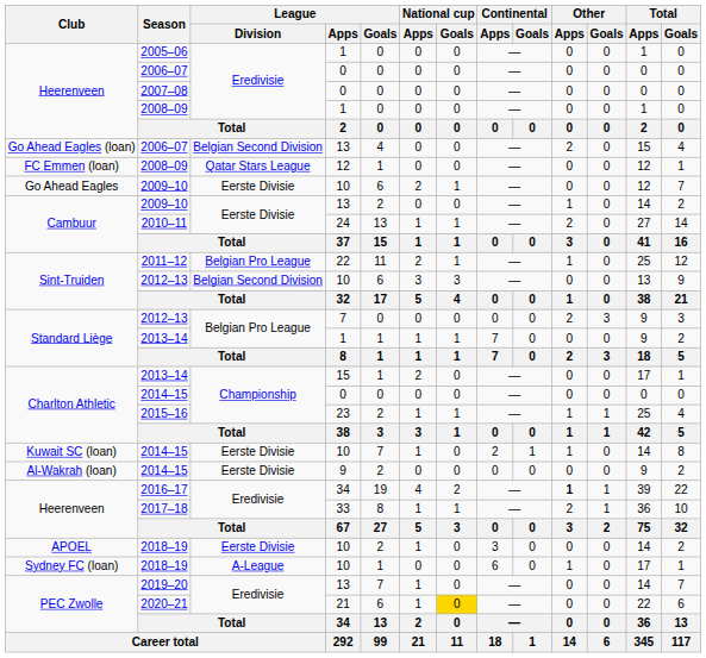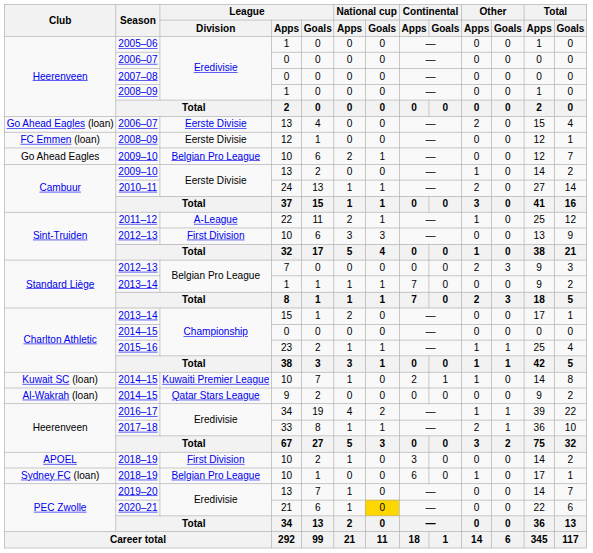 <table class="wikitable" style="text-align:center">
 <tr>
 <th rowspan="2">Club</th>
 <th rowspan="2">Season</th>
 <th colspan="3">League</th>
 <th colspan="2">National cup</th>
 <th colspan="2">Continental</th>
 <th colspan="2">Other</th>
 <th colspan="2">Total</th>
 </tr>
 <tr>
 <th>Division</th>
 <th>Apps</th>
 <th>Goals</th>
 <th>Apps</th>
 <th>Goals</th>
 <th>Apps</th>
 <th>Goals</th>
 <th>Apps</th>
 <th>Goals</th>
 <th>Apps</th>
 <th>Goals</th>
 </tr>
 <tr>
 <td rowspan="5"><a href='#'>Heerenveen</a></td>
 <td><a href='#'>2005–06</a></td>
 <td rowspan="4"><a href='#'>Eredivisie</a></td>
 <td>1</td>
 <td>0</td>
 <td>0</td>
 <td>0</td>
 <td colspan="2">—</td>
 <td>0</td>
 <td>0</td>
 <td>1</td>
 <td>0</td>
 </tr>
 <tr>
 <td><a href='#'>2006–07</a></td>
 <td>0</td>
 <td>0</td>
 <td>0</td>
 <td>0</td>
 <td colspan="2">—</td>
 <td>0</td>
 <td>0</td>
 <td>0</td>
 <td>0</td>
 </tr>
 <tr>
 <td><a href='#'>2007–08</a></td>
 <td>0</td>
 <td>0</td>
 <td>0</td>
 <td>0</td>
 <td colspan="2">—</td>
 <td>0</td>
 <td>0</td>
 <td>0</td>
 <td>0</td>
 </tr>
 <tr>
 <td><a href='#'>2008–09</a></td>
 <td>1</td>
 <td>0</td>
 <td>0</td>
 <td>0</td>
 <td colspan="2">—</td>
 <td>0</td>
 <td>0</td>
 <td>1</td>
 <td>0</td>
 </tr>
 <tr>
 <th colspan="2">Total</th>
 <th>2</th>
 <th>0</th>
 <th>0</th>
 <th>0</th>
 <th>0</th>
 <th>0</th>
 <th>0</th>
 <th>0</th>
 <th>2</th>
 <th>0</th>
 </tr>
 <tr>
 <td><a href='#'>Go Ahead Eagles</a> (loan)</td>
 <td><a href='#'>2006–07</a></td>
-<td><a href='#'>Belgian Second Division</a></td>
+<td><a href='#'>Eerste Divisie</a></td>
 <td>13</td>
 <td>4</td>
 <td>0</td>
 <td>0</td>
 <td colspan="2">—</td>
 <td>2</td>
 <td>0</td>
 <td>15</td>
 <td>4</td>
 </tr>
 <tr>
 <td><a href='#'>FC Emmen</a> (loan)</td>
 <td><a href='#'>2008–09</a></td>
-<td><a href='#'>Qatar Stars League</a></td>
+<td>Eerste Divisie</td>
 <td>12</td>
 <td>1</td>
 <td>0</td>
 <td>0</td>
 <td colspan="2">—</td>
 <td>0</td>
 <td>0</td>
 <td>12</td>
 <td>1</td>
 </tr>
 <tr>
 <td>Go Ahead Eagles</td>
 <td><a href='#'>2009–10</a></td>
-<td>Eerste Divisie</td>
+<td><a href='#'>Belgian Pro League</a></td>
 <td>10</td>
 <td>6</td>
 <td>2</td>
 <td>1</td>
 <td colspan="2">—</td>
 <td>0</td>
 <td>0</td>
 <td>12</td>
 <td>7</td>
 </tr>
 <tr>
 <td rowspan="3"><a href='#'>Cambuur</a></td>
 <td><a href='#'>2009–10</a></td>
 <td rowspan="2">Eerste Divisie</td>
 <td>13</td>
 <td>2</td>
 <td>0</td>
 <td>0</td>
 <td colspan="2">—</td>
 <td>1</td>
 <td>0</td>
 <td>14</td>
 <td>2</td>
 </tr>
 <tr>
 <td><a href='#'>2010–11</a></td>
 <td>24</td>
 <td>13</td>
 <td>1</td>
 <td>1</td>
 <td colspan="2">—</td>
 <td>2</td>
 <td>0</td>
 <td>27</td>
 <td>14</td>
 </tr>
 <tr>
 <th colspan="2">Total</th>
 <th>37</th>
 <th>15</th>
 <th>1</th>
 <th>1</th>
 <th>0</th>
 <th>0</th>
 <th>3</th>
 <th>0</th>
 <th>41</th>
 <th>16</th>
 </tr>
 <tr>
 <td rowspan="3"><a href='#'>Sint-Truiden</a></td>
 <td><a href='#'>2011–12</a></td>
-<td><a href='#'>Belgian Pro League</a></td>
+<td><a href='#'>A-League</a></td>
 <td>22</td>
 <td>11</td>
 <td>2</td>
 <td>1</td>
 <td colspan="2">—</td>
 <td>1</td>
 <td>0</td>
 <td>25</td>
 <td>12</td>
 </tr>
 <tr>
 <td><a href='#'>2012–13</a></td>
-<td><a href='#'>Belgian Second Division</a></td>
+<td><a href='#'>First Division</a></td>
 <td>10</td>
 <td>6</td>
 <td>3</td>
 <td>3</td>
 <td colspan="2">—</td>
 <td>0</td>
 <td>0</td>
 <td>13</td>
 <td>9</td>
 </tr>
 <tr>
 <th colspan="2">Total</th>
 <th>32</th>
 <th>17</th>
 <th>5</th>
 <th>4</th>
 <th>0</th>
 <th>0</th>
 <th>1</th>
 <th>0</th>
 <th>38</th>
 <th>21</th>
 </tr>
 <tr>
 <td rowspan="3"><a href='#'>Standard Liège</a></td>
 <td><a href='#'>2012–13</a></td>
 <td rowspan="2">Belgian Pro League</td>
 <td>7</td>
 <td>0</td>
 <td>0</td>
 <td>0</td>
 <td>0</td>
 <td>0</td>
 <td>2</td>
 <td>3</td>
 <td>9</td>
 <td>3</td>
 </tr>
 <tr>
 <td><a href='#'>2013–14</a></td>
 <td>1</td>
 <td>1</td>
 <td>1</td>
 <td>1</td>
 <td>7</td>
 <td>0</td>
 <td>0</td>
 <td>0</td>
 <td>9</td>
 <td>2</td>
 </tr>
 <tr>
 <th colspan="2">Total</th>
 <th>8</th>
 <th>1</th>
 <th>1</th>
 <th>1</th>
 <th>7</th>
 <th>0</th>
 <th>2</th>
 <th>3</th>
 <th>18</th>
 <th>5</th>
 </tr>
 <tr>
 <td rowspan="4"><a href='#'>Charlton Athletic</a></td>
 <td><a href='#'>2013–14</a></td>
 <td rowspan="3"><a href='#'>Championship</a></td>
 <td>15</td>
 <td>1</td>
 <td>2</td>
 <td>0</td>
 <td colspan="2">—</td>
 <td>0</td>
 <td>0</td>
 <td>17</td>
 <td>1</td>
 </tr>
 <tr>
 <td><a href='#'>2014–15</a></td>
 <td>0</td>
 <td>0</td>
 <td>0</td>
 <td>0</td>
 <td colspan="2">—</td>
 <td>0</td>
 <td>0</td>
 <td>0</td>
 <td>0</td>
 </tr>
 <tr>
 <td><a href='#'>2015–16</a></td>
 <td>23</td>
 <td>2</td>
 <td>1</td>
 <td>1</td>
 <td colspan="2">—</td>
 <td>1</td>
 <td>1</td>
 <td>25</td>
 <td>4</td>
 </tr>
 <tr>
 <th colspan="2">Total</th>
 <th>38</th>
 <th>3</th>
 <th>3</th>
 <th>1</th>
 <th>0</th>
 <th>0</th>
 <th>1</th>
 <th>1</th>
 <th>42</th>
 <th>5</th>
 </tr>
 <tr>
 <td><a href='#'>Kuwait SC</a> (loan)</td>
 <td><a href='#'>2014–15</a></td>
-<td>Eerste Divisie</td>
+<td><a href='#'>Kuwaiti Premier League</a></td>
 <td>10</td>
 <td>7</td>
 <td>1</td>
 <td>0</td>
 <td>2</td>
 <td>1</td>
 <td>1</td>
 <td>0</td>
 <td>14</td>
 <td>8</td>
 </tr>
 <tr>
 <td><a href='#'>Al-Wakrah</a> (loan)</td>
 <td><a href='#'>2014–15</a></td>
-<td>Eerste Divisie</td>
+<td><a href='#'>Qatar Stars League</a></td>
 <td>9</td>
 <td>2</td>
 <td>0</td>
 <td>0</td>
 <td>0</td>
 <td>0</td>
 <td>0</td>
 <td>0</td>
 <td>9</td>
 <td>2</td>
 </tr>
 <tr>
 <td rowspan="3">Heerenveen</td>
 <td><a href='#'>2016–17</a></td>
 <td rowspan="2">Eredivisie</td>
 <td>34</td>
 <td>19</td>
 <td>4</td>
 <td>2</td>
 <td colspan="2">—</td>
-<td><strong>1</strong></td>
+<td>1</td>
 <td>1</td>
 <td>39</td>
 <td>22</td>
 </tr>
 <tr>
 <td><a href='#'>2017–18</a></td>
 <td>33</td>
 <td>8</td>
 <td>1</td>
 <td>1</td>
 <td colspan="2">—</td>
 <td>2</td>
 <td>1</td>
 <td>36</td>
 <td>10</td>
 </tr>
 <tr>
 <th colspan="2">Total</th>
 <th>67</th>
 <th>27</th>
 <th>5</th>
 <th>3</th>
 <th>0</th>
 <th>0</th>
 <th>3</th>
 <th>2</th>
 <th>75</th>
 <th>32</th>
 </tr>
 <tr>
 <td><a href='#'>APOEL</a></td>
 <td><a href='#'>2018–19</a></td>
-<td><a href='#'>Eerste Divisie</a></td>
+<td><a href='#'>First Division</a></td>
 <td>10</td>
 <td>2</td>
 <td>1</td>
 <td>0</td>
 <td>3</td>
 <td>0</td>
 <td>0</td>
 <td>0</td>
 <td>14</td>
 <td>2</td>
 </tr>
 <tr>
 <td><a href='#'>Sydney FC</a> (loan)</td>
 <td><a href='#'>2018–19</a></td>
-<td><a href='#'>A-League</a></td>
+<td><a href='#'>Belgian Pro League</a></td>
 <td>10</td>
 <td>1</td>
 <td>0</td>
 <td>0</td>
 <td>6</td>
 <td>0</td>
 <td>1</td>
 <td>0</td>
 <td>17</td>
 <td>1</td>
 </tr>
 <tr>
 <td rowspan="3"><a href='#'>PEC Zwolle</a></td>
 <td><a href='#'>2019–20</a></td>
 <td rowspan="2">Eredivisie</td>
 <td>13</td>
 <td>7</td>
 <td>1</td>
 <td>0</td>
 <td colspan="2">—</td>
 <td>0</td>
 <td>0</td>
 <td>14</td>
 <td>7</td>
 </tr>
 <tr>
 <td><a href='#'>2020–21</a></td>
 <td>21</td>
 <td>6</td>
 <td>1</td>
 <td style="background: gold;">0</td>
 <td colspan="2">—</td>
 <td>0</td>
 <td>0</td>
 <td>22</td>
 <td>6</td>
 </tr>
 <tr>
 <th colspan="2">Total</th>
 <th>34</th>
 <th>13</th>
 <th>2</th>
 <th>0</th>
 <th colspan="2">—</th>
 <th>0</th>
 <th>0</th>
 <th>36</th>
 <th>13</th>
 </tr>
 <tr>
 <th colspan="3">Career total</th>
 <th>292</th>
 <th>99</th>
 <th>21</th>
 <th>11</th>
 <th>18</th>
 <th>1</th>
 <th>14</th>
 <th>6</th>
 <th>345</th>
 <th>117</th>
 </tr>
 </table>
